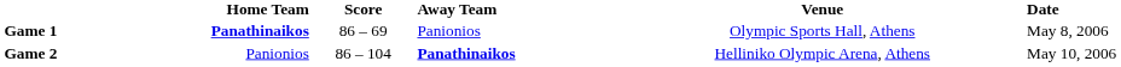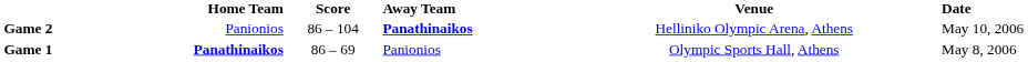 <table style="text-align:center" cellpadding=1 border=0>
 <tr>
 <th width=100></th>
 <th width=200 align=right>Home Team</th>
 <th width=100>Score</th>
 <th width=200 align=left>Away Team</th>
 <th width=400>Venue</th>
 <th width=200 align=left>Date</th>
 </tr>
 <tr>
+<td align=left><strong>Game 2</strong></td>
+<td align=right><a href='#'>Panionios</a></td>
+<td>86 – 104</td>
+<td align=left><strong><a href='#'>Panathinaikos</a></strong></td>
+<td><a href='#'>Helliniko Olympic Arena</a>, <a href='#'>Athens</a></td>
+<td align=left>May 10, 2006</td>
+</tr>
+<tr>
 <td align=left><strong>Game 1</strong></td>
 <td align=right><strong><a href='#'>Panathinaikos</a></strong></td>
 <td>86 – 69</td>
 <td align=left><a href='#'>Panionios</a></td>
 <td><a href='#'>Olympic Sports Hall</a>, <a href='#'>Athens</a></td>
 <td align=left>May 8, 2006</td>
 </tr>
-<tr>
-<td align=left><strong>Game 2</strong></td>
-<td align=right><a href='#'>Panionios</a></td>
-<td>86 – 104</td>
-<td align=left><strong><a href='#'>Panathinaikos</a></strong></td>
-<td><a href='#'>Helliniko Olympic Arena</a>, <a href='#'>Athens</a></td>
-<td align=left>May 10, 2006</td>
-</tr>
 </table>
